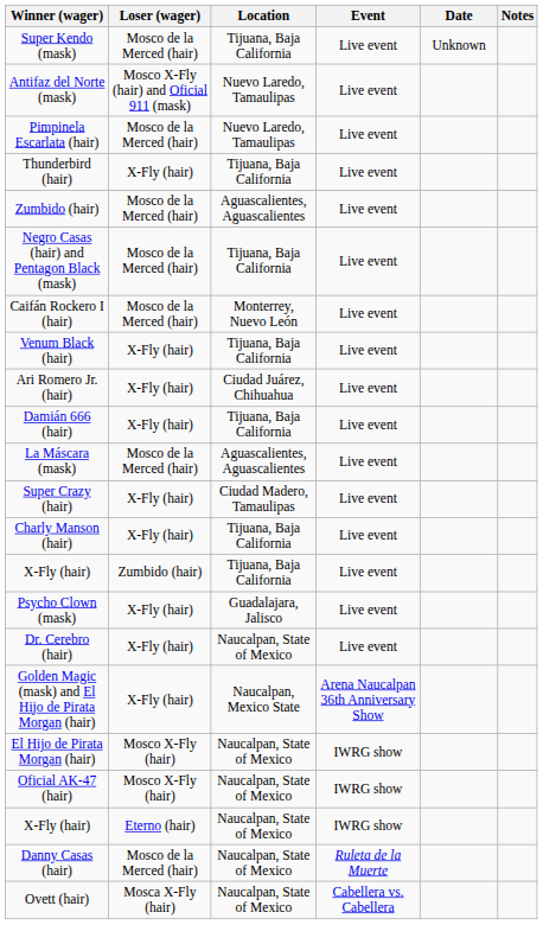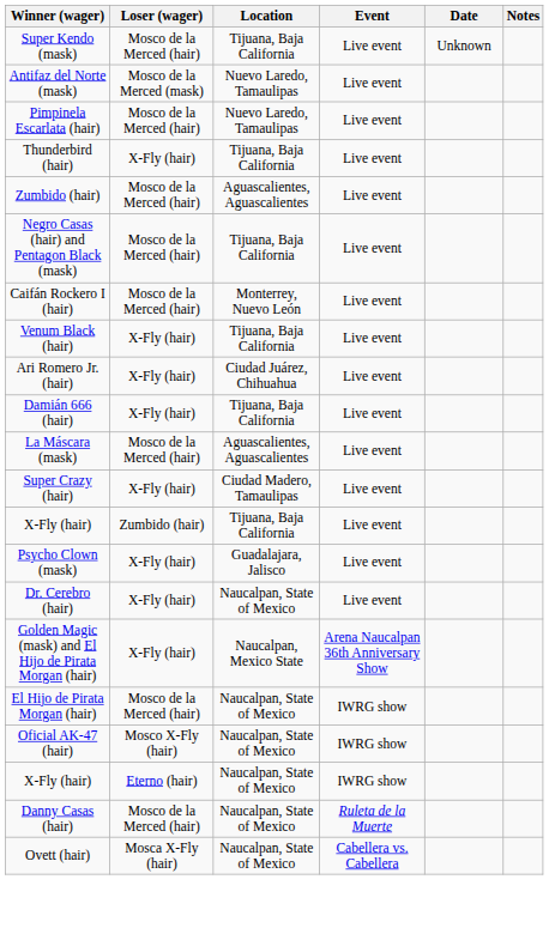 <table class="wikitable sortable" width=100%  style="text-align: center">
 <tr>
 <th width=20% scope="col">Winner (wager)</th>
 <th width=20% scope="col">Loser (wager)</th>
 <th width=20% scope="col">Location</th>
 <th width=20% scope="col">Event</th>
 <th width=15% scope="col">Date</th>
 <th class="unsortable" width=5% scope="col">Notes</th>
 </tr>
 <tr>
 <td><a href='#'>Super Kendo</a> (mask)</td>
 <td>Mosco de la Merced (hair)</td>
 <td>Tijuana, Baja California</td>
 <td>Live event</td>
 <td>Unknown</td>
 <td></td>
 </tr>
 <tr>
 <td><a href='#'>Antifaz del Norte</a> (mask)</td>
-<td>Mosco X-Fly (hair) and <a href='#'>Oficial 911</a> (mask)</td>
+<td>Mosco de la Merced (mask)</td>
 <td>Nuevo Laredo, Tamaulipas</td>
 <td>Live event</td>
 <td></td>
 <td></td>
 </tr>
 <tr>
 <td><a href='#'>Pimpinela Escarlata</a> (hair)</td>
 <td>Mosco de la Merced (hair)</td>
 <td>Nuevo Laredo, Tamaulipas</td>
 <td>Live event</td>
 <td></td>
 <td></td>
 </tr>
 <tr>
 <td>Thunderbird (hair)</td>
 <td>X-Fly (hair)</td>
 <td>Tijuana, Baja California</td>
 <td>Live event</td>
 <td></td>
 <td></td>
 </tr>
 <tr>
 <td><a href='#'>Zumbido</a> (hair)</td>
 <td>Mosco de la Merced (hair)</td>
 <td>Aguascalientes, Aguascalientes</td>
 <td>Live event</td>
 <td></td>
 <td></td>
 </tr>
 <tr>
 <td><a href='#'>Negro Casas</a> (hair) and <a href='#'>Pentagon Black</a> (mask)</td>
 <td>Mosco de la Merced (hair)</td>
 <td>Tijuana, Baja California</td>
 <td>Live event</td>
 <td></td>
 <td></td>
 </tr>
 <tr>
 <td>Caifán Rockero I (hair)</td>
 <td>Mosco de la Merced (hair)</td>
 <td>Monterrey, Nuevo León</td>
 <td>Live event</td>
 <td></td>
 <td></td>
 </tr>
 <tr>
 <td><a href='#'>Venum Black</a> (hair)</td>
 <td>X-Fly (hair)</td>
 <td>Tijuana, Baja California</td>
 <td>Live event</td>
 <td></td>
 <td></td>
 </tr>
 <tr>
 <td>Ari Romero Jr. (hair)</td>
 <td>X-Fly (hair)</td>
 <td>Ciudad Juárez, Chihuahua</td>
 <td>Live event</td>
 <td></td>
 <td></td>
 </tr>
 <tr>
 <td><a href='#'>Damián 666</a> (hair)</td>
 <td>X-Fly (hair)</td>
 <td>Tijuana, Baja California</td>
 <td>Live event</td>
 <td></td>
 <td></td>
 </tr>
 <tr>
 <td><a href='#'>La Máscara</a> (mask)</td>
 <td>Mosco de la Merced (hair)</td>
 <td>Aguascalientes, Aguascalientes</td>
 <td>Live event</td>
 <td></td>
 <td></td>
 </tr>
 <tr>
 <td><a href='#'>Super Crazy</a> (hair)</td>
 <td>X-Fly (hair)</td>
 <td>Ciudad Madero, Tamaulipas</td>
 <td>Live event</td>
 <td></td>
 <td></td>
 </tr>
 <tr>
-<td><a href='#'>Charly Manson</a> (hair)</td>
-<td>X-Fly (hair)</td>
-<td>Tijuana, Baja California</td>
-<td>Live event</td>
-<td></td>
-<td></td>
-</tr>
-<tr>
 <td>X-Fly (hair)</td>
 <td>Zumbido (hair)</td>
 <td>Tijuana, Baja California</td>
 <td>Live event</td>
 <td></td>
 <td></td>
 </tr>
 <tr>
 <td><a href='#'>Psycho Clown</a> (mask)</td>
 <td>X-Fly (hair)</td>
 <td>Guadalajara, Jalisco</td>
 <td>Live event</td>
 <td></td>
 <td></td>
 </tr>
 <tr>
 <td><a href='#'>Dr. Cerebro</a> (hair)</td>
 <td>X-Fly (hair)</td>
 <td>Naucalpan, State of Mexico</td>
 <td>Live event</td>
 <td></td>
 <td></td>
 </tr>
 <tr>
 <td><a href='#'>Golden Magic</a> (mask) and <a href='#'>El Hijo de Pirata Morgan</a> (hair)</td>
 <td>X-Fly (hair)</td>
 <td>Naucalpan, Mexico State</td>
 <td><a href='#'>Arena Naucalpan 36th Anniversary Show</a></td>
 <td></td>
 <td></td>
 </tr>
 <tr>
 <td><a href='#'>El Hijo de Pirata Morgan</a> (hair)</td>
-<td>Mosco X-Fly (hair)</td>
+<td>Mosco de la Merced (hair)</td>
 <td>Naucalpan, State of Mexico</td>
 <td>IWRG show</td>
 <td></td>
 <td></td>
 </tr>
 <tr>
 <td><a href='#'>Oficial AK-47</a> (hair)</td>
 <td>Mosco X-Fly (hair)</td>
 <td>Naucalpan, State of Mexico</td>
 <td>IWRG show</td>
 <td></td>
 <td></td>
 </tr>
 <tr>
 <td>X-Fly (hair)</td>
 <td><a href='#'>Eterno</a> (hair)</td>
 <td>Naucalpan, State of Mexico</td>
 <td>IWRG show</td>
 <td></td>
 <td></td>
 </tr>
 <tr>
 <td><a href='#'>Danny Casas</a> (hair)</td>
 <td>Mosco de la Merced (hair)</td>
 <td>Naucalpan, State of Mexico</td>
 <td><em><a href='#'>Ruleta de la Muerte</a></em></td>
 <td></td>
 <td></td>
 </tr>
 <tr>
 <td>Ovett (hair)</td>
 <td>Mosca X-Fly (hair)</td>
 <td>Naucalpan, State of Mexico</td>
 <td><a href='#'>Cabellera vs. Cabellera</a></td>
 <td></td>
 <td></td>
 </tr>
 </table>
